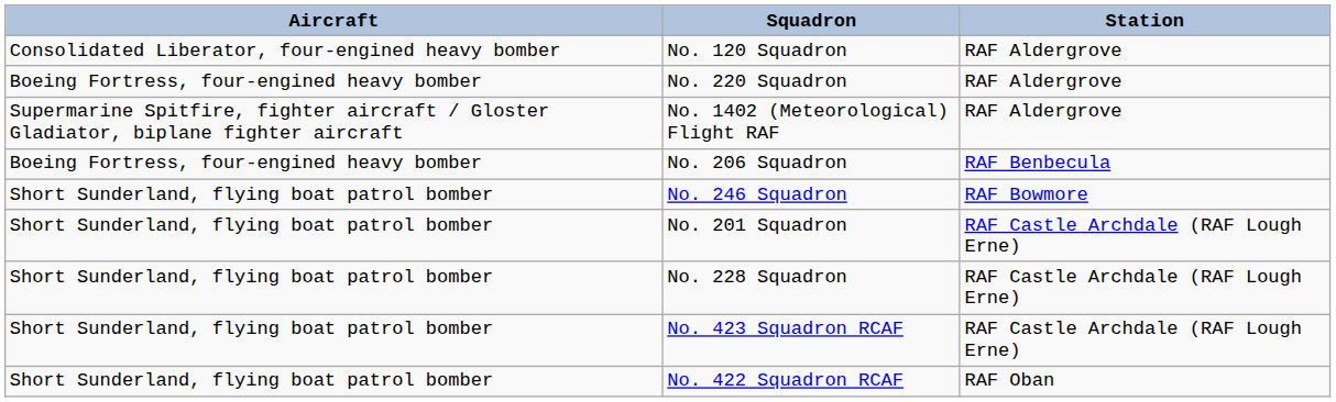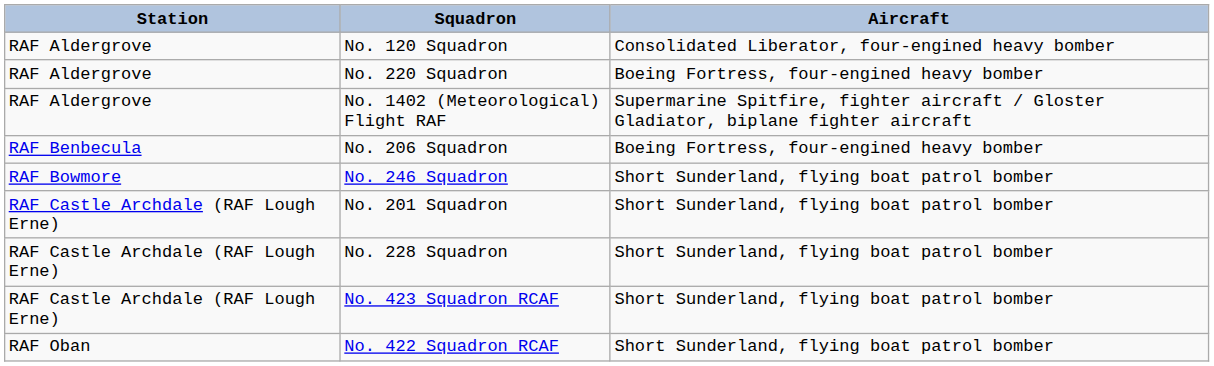 <table class="wikitable">
 <tr style="vertical-align: top;">
+<th scope="col" style="width: 250px; background:#B0C4DE;">Station</th>
+<th scope="col" style="width: 200px; background:#B0C4DE;">Squadron</th>
 <th scope="col" style="width: 450px; background:#B0C4DE;">Aircraft</th>
-<th scope="col" style="width: 200px; background:#B0C4DE;">Squadron</th>
-<th scope="col" style="width: 250px; background:#B0C4DE;">Station</th>
 </tr>
 <tr style="vertical-align: top;">
+<td>RAF Aldergrove</td>
+<td>No. 120 Squadron</td>
 <td>Consolidated Liberator, four-engined heavy bomber</td>
-<td>No. 120 Squadron</td>
-<td>RAF Aldergrove</td>
 </tr>
 <tr style="vertical-align: top;">
+<td>RAF Aldergrove</td>
+<td>No. 220 Squadron</td>
 <td>Boeing Fortress, four-engined heavy bomber</td>
-<td>No. 220 Squadron</td>
-<td>RAF Aldergrove</td>
 </tr>
 <tr style="vertical-align: top;">
+<td>RAF Aldergrove</td>
+<td>No. 1402 (Meteorological) Flight RAF</td>
 <td>Supermarine Spitfire, fighter aircraft / Gloster Gladiator, biplane fighter aircraft</td>
-<td>No. 1402 (Meteorological) Flight RAF</td>
-<td>RAF Aldergrove</td>
 </tr>
 <tr style="vertical-align: top;">
+<td><a href='#'>RAF Benbecula</a></td>
+<td>No. 206 Squadron</td>
 <td>Boeing Fortress, four-engined heavy bomber</td>
-<td>No. 206 Squadron</td>
-<td><a href='#'>RAF Benbecula</a></td>
 </tr>
 <tr style="vertical-align: top;">
+<td><a href='#'>RAF Bowmore</a></td>
+<td><a href='#'>No. 246 Squadron</a></td>
 <td>Short Sunderland, flying boat patrol bomber</td>
-<td><a href='#'>No. 246 Squadron</a></td>
-<td><a href='#'>RAF Bowmore</a></td>
 </tr>
 <tr style="vertical-align: top;">
+<td><a href='#'>RAF Castle Archdale</a> (RAF Lough Erne)</td>
+<td>No. 201 Squadron</td>
 <td>Short Sunderland, flying boat patrol bomber</td>
-<td>No. 201 Squadron</td>
-<td><a href='#'>RAF Castle Archdale</a> (RAF Lough Erne)</td>
 </tr>
 <tr style="vertical-align: top;">
+<td>RAF Castle Archdale (RAF Lough Erne)</td>
+<td>No. 228 Squadron</td>
 <td>Short Sunderland, flying boat patrol bomber</td>
-<td>No. 228 Squadron</td>
-<td>RAF Castle Archdale (RAF Lough Erne)</td>
 </tr>
 <tr style="vertical-align: top;">
+<td>RAF Castle Archdale (RAF Lough Erne)</td>
+<td><a href='#'>No. 423 Squadron RCAF</a></td>
 <td>Short Sunderland, flying boat patrol bomber</td>
-<td><a href='#'>No. 423 Squadron RCAF</a></td>
-<td>RAF Castle Archdale (RAF Lough Erne)</td>
 </tr>
 <tr style="vertical-align: top;">
+<td>RAF Oban</td>
+<td><a href='#'>No. 422 Squadron RCAF</a></td>
 <td>Short Sunderland, flying boat patrol bomber</td>
-<td><a href='#'>No. 422 Squadron RCAF</a></td>
-<td>RAF Oban</td>
 </tr>
 </table>
